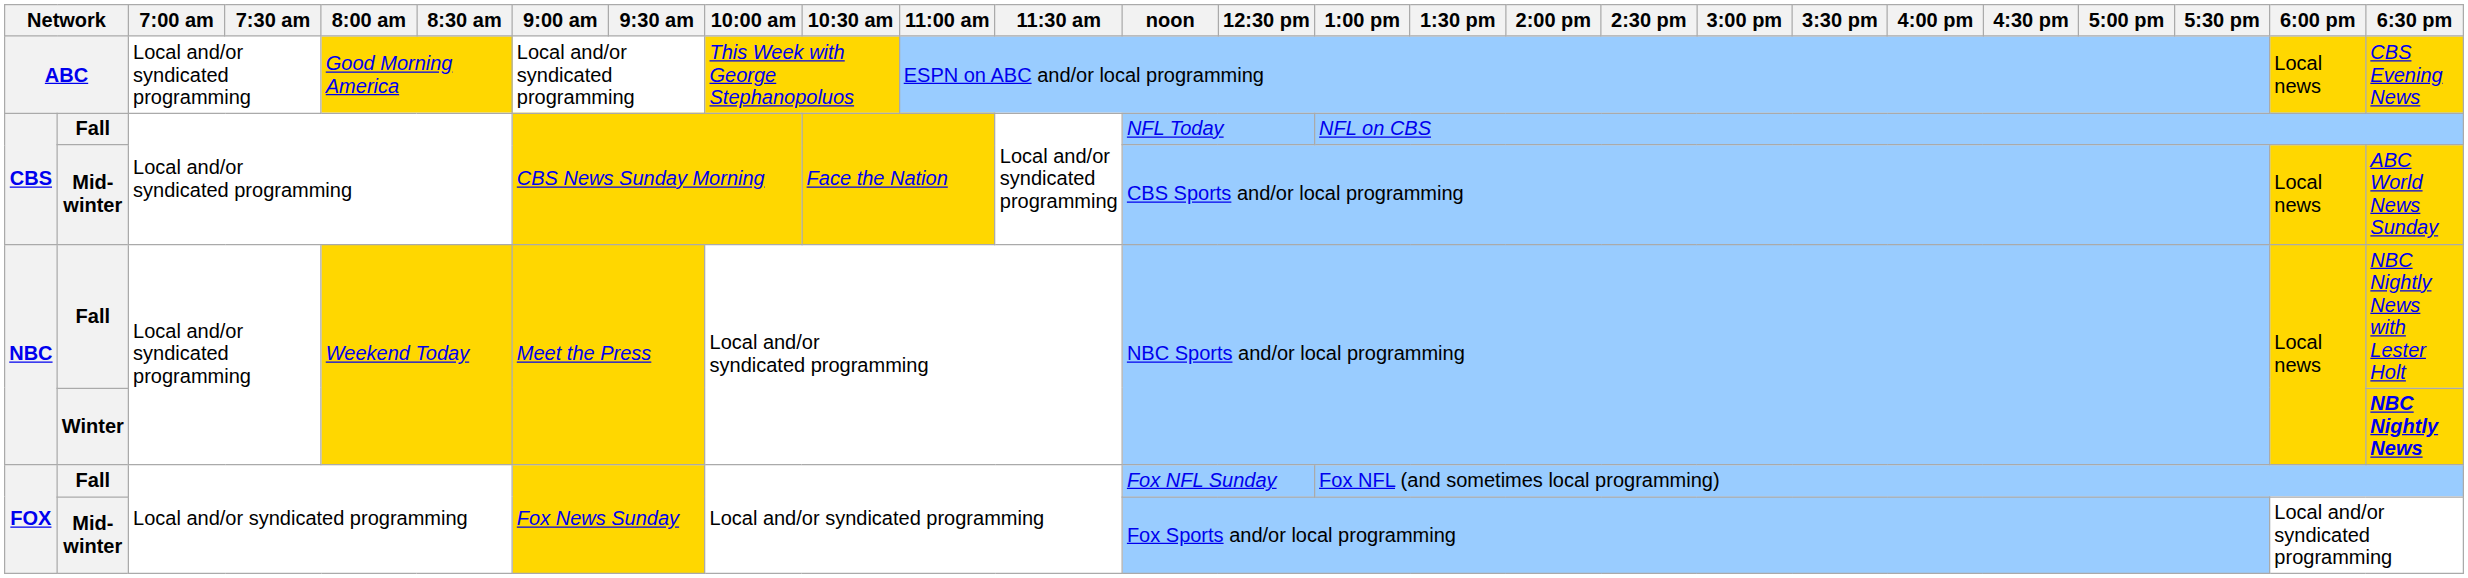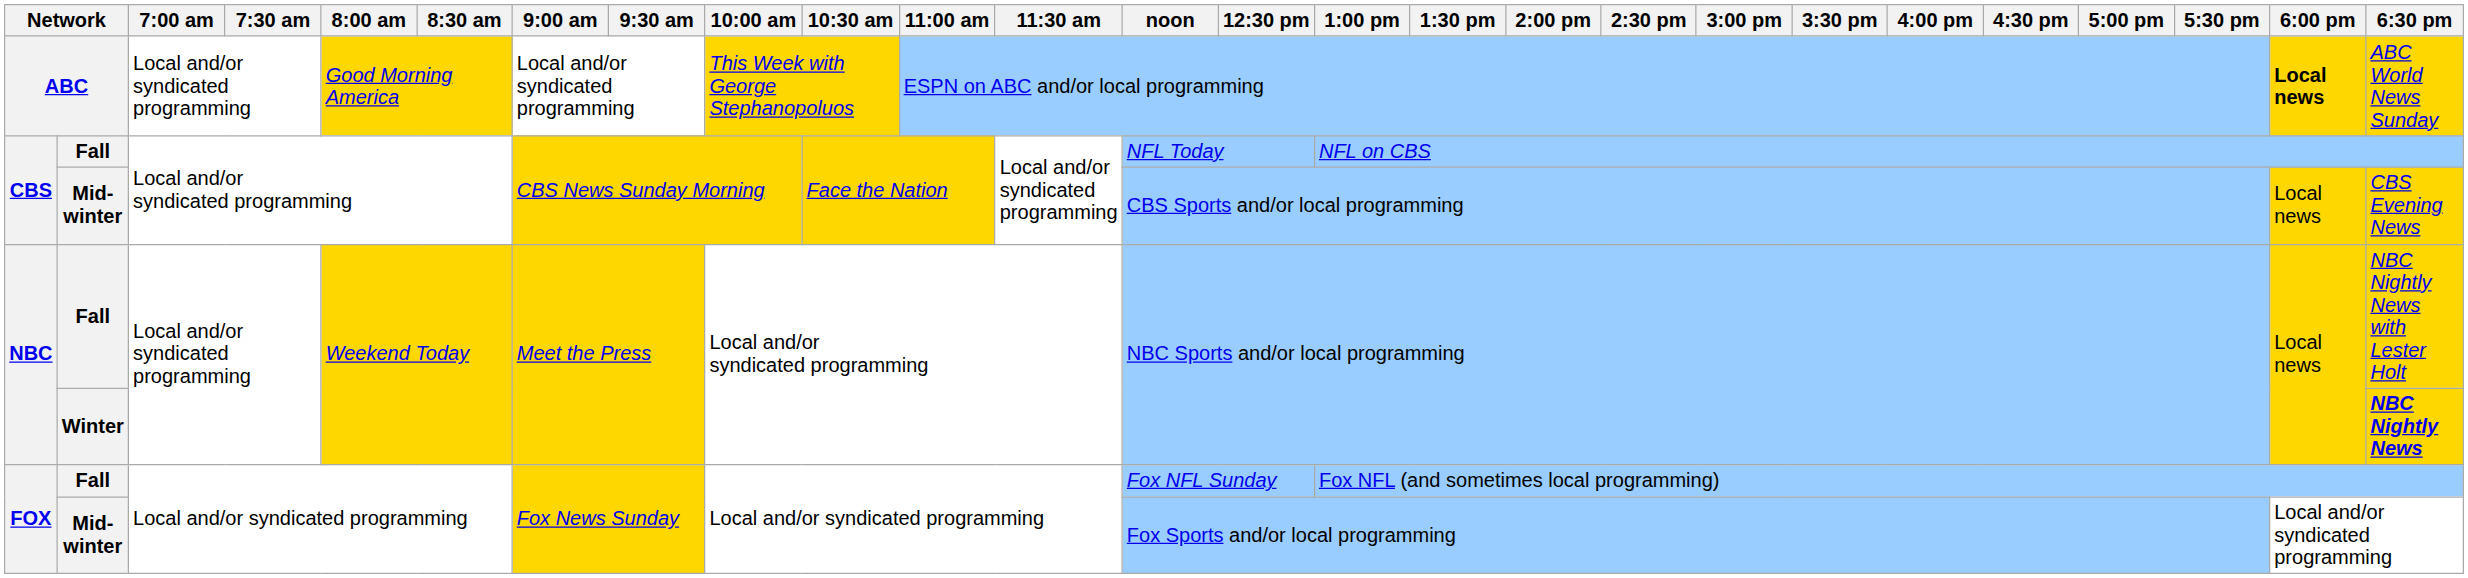 <table class=wikitable>
 <tr>
 <th width=1.5% bgcolor=#C0C0C0 colspan=2>Network</th>
 <th width=4% bgcolor=#C0C0C0>7:00 am</th>
 <th width=4% bgcolor=#C0C0C0>7:30 am</th>
 <th width=4% bgcolor=#C0C0C0>8:00 am</th>
 <th width=4% bgcolor=#C0C0C0>8:30 am</th>
 <th width=4% bgcolor=#C0C0C0>9:00 am</th>
 <th width=4% bgcolor=#C0C0C0>9:30 am</th>
 <th width=4% bgcolor=#C0C0C0>10:00 am</th>
 <th width=4% bgcolor=#C0C0C0>10:30 am</th>
 <th width=4% bgcolor=#C0C0C0>11:00 am</th>
 <th width=4% bgcolor=#C0C0C0>11:30 am</th>
 <th width=4% bgcolor=#C0C0C0>noon</th>
 <th width=4% bgcolor=#C0C0C0>12:30 pm</th>
 <th width=4% bgcolor=#C0C0C0>1:00 pm</th>
 <th width=4% bgcolor=#C0C0C0>1:30 pm</th>
 <th width=4% bgcolor=#C0C0C0>2:00 pm</th>
 <th width=4% bgcolor=#C0C0C0>2:30 pm</th>
 <th width=4% bgcolor=#C0C0C0>3:00 pm</th>
 <th width=4% bgcolor=#C0C0C0>3:30 pm</th>
 <th width=4% bgcolor=#C0C0C0>4:00 pm</th>
 <th width=4% bgcolor=#C0C0C0>4:30 pm</th>
 <th width=4% bgcolor=#C0C0C0>5:00 pm</th>
 <th width=4% bgcolor=#C0C0C0>5:30 pm</th>
 <th width=4% bgcolor=#C0C0C0>6:00 pm</th>
 <th width=4% bgcolor=#C0C0C0>6:30 pm</th>
 </tr>
 <tr>
 <th bgcolor=#C0C0C0 colspan=2><a href='#'>ABC</a></th>
 <td bgcolor=white colspan=2>Local and/or<br> syndicated programming</td>
 <td bgcolor=gold colspan=2><em><a href='#'>Good Morning America</a></em></td>
 <td bgcolor=white colspan=2>Local and/or<br> syndicated programming</td>
 <td bgcolor=gold colspan=2><em><a href='#'>This Week with George Stephanopoluos</a></em></td>
 <td bgcolor=99ccff colspan=14><a href='#'>ESPN on ABC</a> and/or local programming</td>
-<td bgcolor=gold>Local news</td>
-<td bgcolor=gold rowspan=1><em><a href='#'>CBS Evening News</a></em></td>
+<td bgcolor=gold><strong>Local news</strong></td>
+<td bgcolor=gold><em><a href='#'>ABC World News Sunday</a></em></td>
 </tr>
 <tr>
 <th bgcolor=#C0C0C0 rowspan=2><a href='#'>CBS</a></th>
 <th>Fall</th>
 <td bgcolor=white colspan=4 rowspan=2>Local and/or<br> syndicated programming</td>
 <td bgcolor=gold colspan=3 rowspan=2><em><a href='#'>CBS News Sunday Morning</a></em></td>
 <td bgcolor=gold colspan=2 rowspan=2><em><a href='#'>Face the Nation</a></em></td>
 <td bgcolor=white rowspan=2>Local and/or<br> syndicated programming</td>
 <td bgcolor=99ccff colspan=2 rowspan=1><em><a href='#'>NFL Today</a></em></td>
 <td bgcolor=99ccff colspan=14 rowspan=1><em><a href='#'>NFL on CBS</a></em></td>
 </tr>
 <tr>
 <th>Mid-winter</th>
 <td bgcolor=99ccff colspan=12 rowspan=1><a href='#'>CBS Sports</a> and/or local programming</td>
 <td bgcolor=gold rowspan=1>Local news</td>
-<td bgcolor=gold><em><a href='#'>ABC World News Sunday</a></em></td>
+<td bgcolor=gold rowspan=1><em><a href='#'>CBS Evening News</a></em></td>
 </tr>
 <tr>
 <th bgcolor=#C0C0C0 rowspan=2><a href='#'>NBC</a></th>
 <th>Fall</th>
 <td bgcolor=white colspan=2 rowspan=2>Local and/or<br> syndicated programming</td>
 <td bgcolor=gold colspan=2 rowspan=2><em><a href='#'>Weekend Today</a></em></td>
 <td bgcolor=gold colspan=2 rowspan=2><em><a href='#'>Meet the Press</a></em></td>
 <td bgcolor=white colspan=4 rowspan=2>Local and/or<br> syndicated programming</td>
 <td bgcolor=99ccff colspan=12 rowspan=2><a href='#'>NBC Sports</a> and/or local programming</td>
 <td bgcolor=gold rowspan=2>Local news</td>
 <td bgcolor=gold><em><a href='#'>NBC Nightly News with Lester Holt</a></em></td>
 </tr>
 <tr>
 <th>Winter</th>
 <td bgcolor=gold><strong><em><a href='#'>NBC Nightly News</a></em></strong></td>
 </tr>
 <tr>
 <th bgcolor=#C0C0C0 rowspan=2><a href='#'>FOX</a></th>
 <th>Fall</th>
 <td bgcolor=white colspan=4 rowspan=2>Local and/or syndicated programming</td>
 <td bgcolor=gold rowspan=2 colspan=2><em><a href='#'>Fox News Sunday</a></em></td>
 <td bgcolor=white colspan=4 rowspan=2>Local and/or syndicated programming</td>
 <td bgcolor=99ccff colspan=2 rowspan=1><em><a href='#'>Fox NFL Sunday</a></em></td>
 <td bgcolor=99ccff colspan=14 rowspan=1><a href='#'>Fox NFL</a> (and sometimes local programming)</td>
 </tr>
 <tr>
 <th>Mid-winter</th>
 <td bgcolor=99ccff colspan=12 rowspan=1><a href='#'>Fox Sports</a> and/or local programming</td>
 <td bgcolor=white colspan=2 rowspan=1>Local and/or<br> syndicated programming</td>
 </tr>
 </table>
